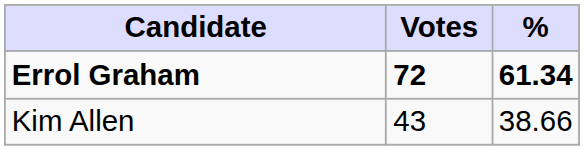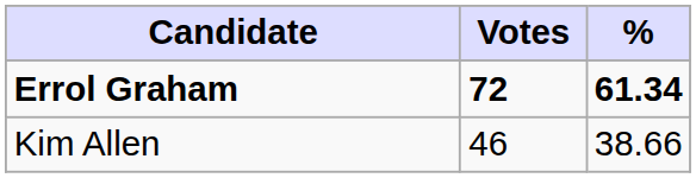 <table class="wikitable">
 <tr>
 <th style="background:#ddf; width:200px;">Candidate</th>
 <th style="background:#ddf; width:50px;">Votes</th>
 <th style="background:#ddf; width:30px;">%</th>
 </tr>
 <tr>
 <td><strong>Errol Graham</strong></td>
 <td><strong>72</strong></td>
 <td><strong>61.34</strong></td>
 </tr>
 <tr>
 <td>Kim Allen</td>
-<td>43</td>
+<td>46</td>
 <td>38.66</td>
 </tr>
 </table>
